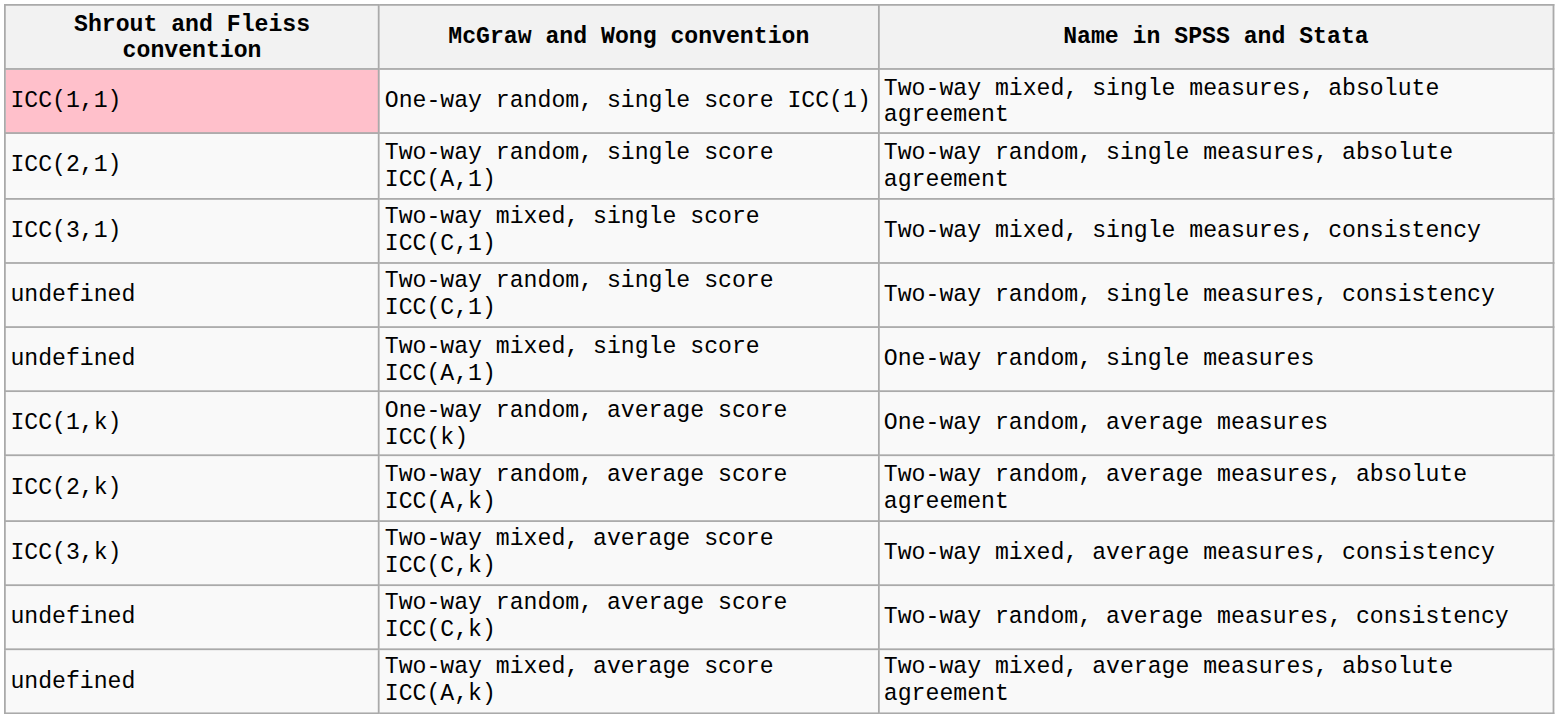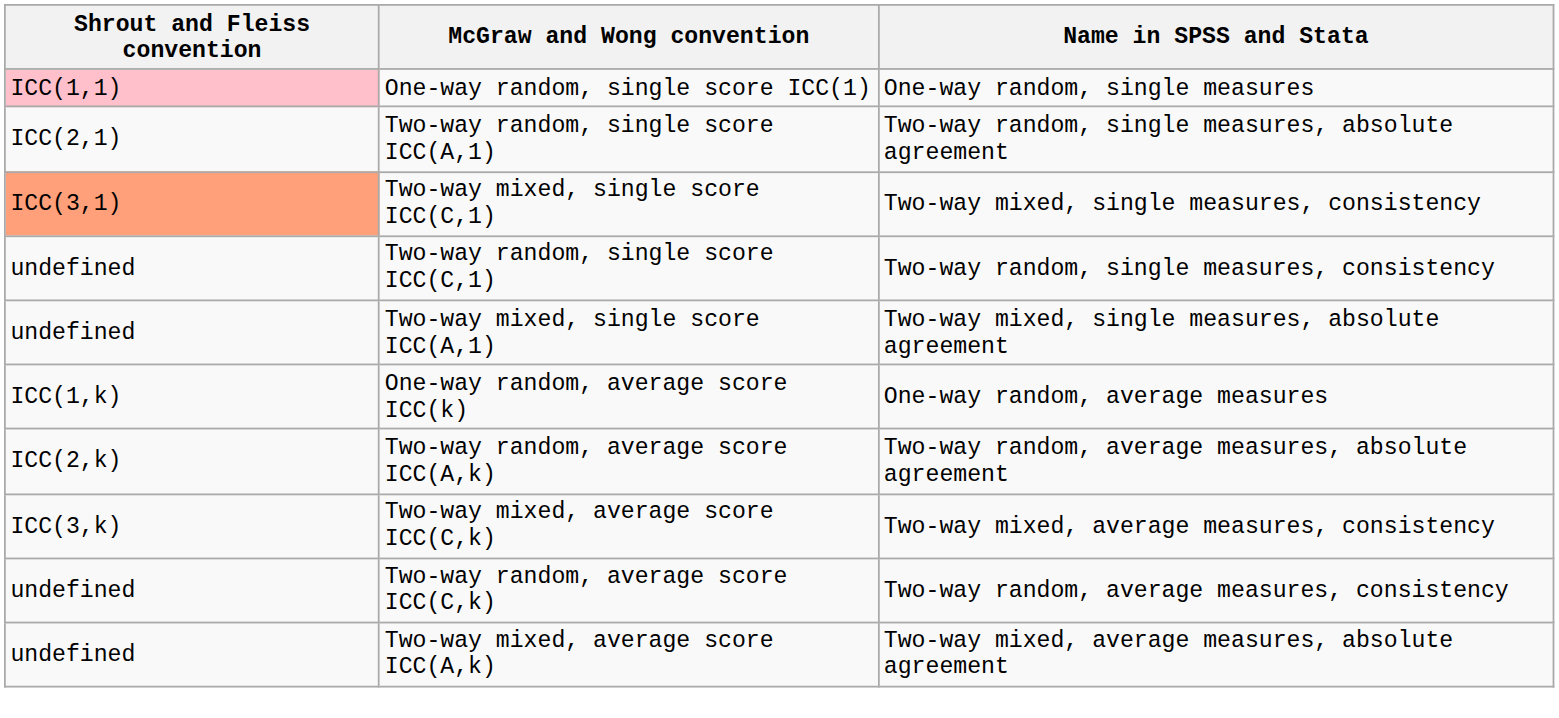 <table class="wikitable sortable">
 <tr>
 <th>Shrout and Fleiss convention</th>
 <th>McGraw and Wong convention </th>
 <th>Name in SPSS and Stata </th>
 </tr>
 <tr>
 <td style="background: pink;">ICC(1,1)</td>
 <td>One-way random, single score ICC(1)</td>
-<td>Two-way mixed, single measures, absolute agreement</td>
+<td>One-way random, single measures</td>
 </tr>
 <tr>
 <td>ICC(2,1)</td>
 <td>Two-way random, single score ICC(A,1)</td>
 <td>Two-way random, single measures, absolute agreement</td>
 </tr>
 <tr>
-<td>ICC(3,1)</td>
+<td style="background: lightsalmon;">ICC(3,1)</td>
 <td>Two-way mixed, single score ICC(C,1)</td>
 <td>Two-way mixed, single measures, consistency</td>
 </tr>
 <tr>
 <td>undefined</td>
 <td>Two-way random, single score ICC(C,1)</td>
 <td>Two-way random, single measures, consistency</td>
 </tr>
 <tr>
 <td>undefined</td>
 <td>Two-way mixed, single score ICC(A,1)</td>
-<td>One-way random, single measures</td>
+<td>Two-way mixed, single measures, absolute agreement</td>
 </tr>
 <tr>
 <td>ICC(1,k)</td>
 <td>One-way random, average score ICC(k)</td>
 <td>One-way random, average measures</td>
 </tr>
 <tr>
 <td>ICC(2,k)</td>
 <td>Two-way random, average score ICC(A,k)</td>
 <td>Two-way random, average measures, absolute agreement</td>
 </tr>
 <tr>
 <td>ICC(3,k)</td>
 <td>Two-way mixed, average score ICC(C,k)</td>
 <td>Two-way mixed, average measures, consistency</td>
 </tr>
 <tr>
 <td>undefined</td>
 <td>Two-way random, average score ICC(C,k)</td>
 <td>Two-way random, average measures, consistency</td>
 </tr>
 <tr>
 <td>undefined</td>
 <td>Two-way mixed, average score ICC(A,k)</td>
 <td>Two-way mixed, average measures, absolute agreement</td>
 </tr>
 </table>
